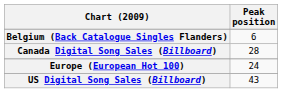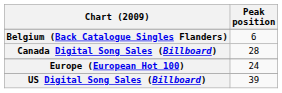 <table class="wikitable sortable plainrowheaders" style="text-align:center">
 <tr>
 <th scope="col">Chart (2009)</th>
 <th scope="col">Peak<br>position</th>
 </tr>
 <tr>
 </tr>
 <tr>
 </tr>
 <tr>
 <th scope="row">Belgium (<a href='#'>Back Catalogue Singles</a> Flanders)</th>
 <td>6</td>
 </tr>
 <tr>
 <th scope="row">Canada <a href='#'>Digital Song Sales</a> (<em><a href='#'>Billboard</a></em>)</th>
 <td>28</td>
 </tr>
 <tr>
 </tr>
 <tr>
 <th scope="row">Europe (<a href='#'>European Hot 100</a>)</th>
 <td>24</td>
 </tr>
 <tr>
 </tr>
 <tr>
 </tr>
 <tr>
 </tr>
 <tr>
 </tr>
 <tr>
 </tr>
 <tr>
 </tr>
 <tr>
 </tr>
 <tr>
 </tr>
 <tr>
 </tr>
 <tr>
 </tr>
 <tr>
 <th scope="row">US <a href='#'>Digital Song Sales</a> (<em><a href='#'>Billboard</a></em>)</th>
-<td>43</td>
+<td>39</td>
 </tr>
 </table>
